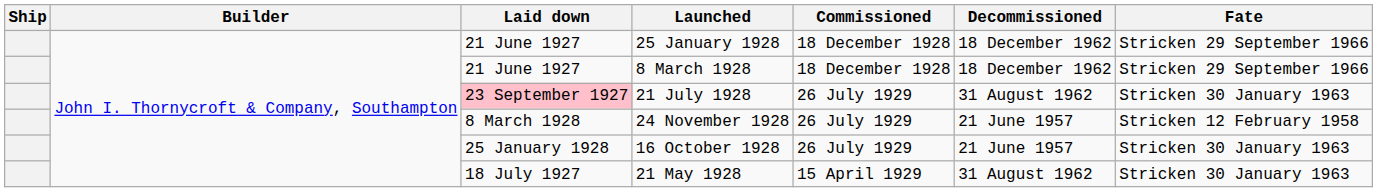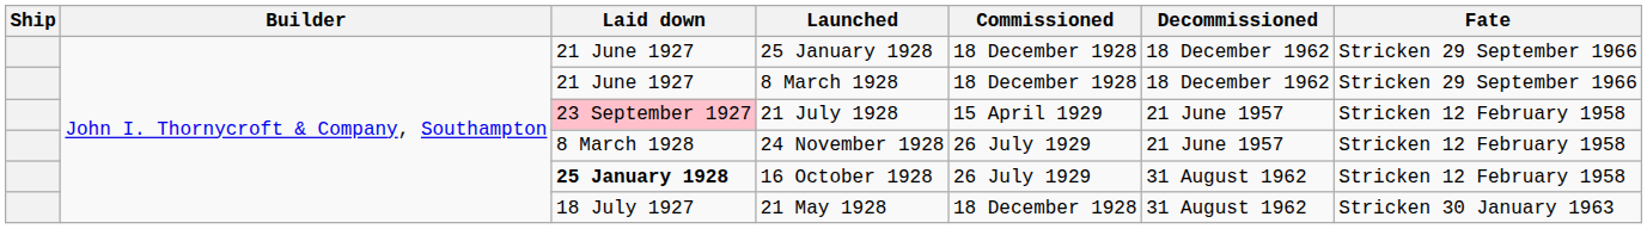 <table class="wikitable plainrowheaders">
 <tr>
 <th scope="col">Ship</th>
 <th scope="col">Builder</th>
 <th scope="col">Laid down</th>
 <th scope="col">Launched</th>
 <th scope="col">Commissioned</th>
 <th scope="col">Decommissioned</th>
 <th scope="col">Fate</th>
 </tr>
 <tr>
 <th scope="row"></th>
 <td rowspan=6><a href='#'>John I. Thornycroft & Company</a>, <a href='#'>Southampton</a></td>
 <td>21 June 1927</td>
 <td>25 January 1928</td>
 <td>18 December 1928</td>
 <td>18 December 1962</td>
 <td>Stricken 29 September 1966</td>
 </tr>
 <tr>
 <th scope="row"></th>
 <td>21 June 1927</td>
 <td>8 March 1928</td>
 <td>18 December 1928</td>
 <td>18 December 1962</td>
 <td>Stricken 29 September 1966</td>
 </tr>
 <tr>
 <th scope="row"></th>
 <td style="background: pink;">23 September 1927</td>
 <td>21 July 1928</td>
-<td>26 July 1929</td>
-<td>31 August 1962</td>
-<td>Stricken 30 January 1963</td>
+<td>15 April 1929</td>
+<td>21 June 1957</td>
+<td>Stricken 12 February 1958</td>
 </tr>
 <tr>
 <th scope="row"></th>
 <td>8 March 1928</td>
 <td>24 November 1928</td>
 <td>26 July 1929</td>
 <td>21 June 1957</td>
 <td>Stricken 12 February 1958</td>
 </tr>
 <tr>
 <th scope="row"></th>
-<td>25 January 1928</td>
+<td><strong>25 January 1928</strong></td>
 <td>16 October 1928</td>
 <td>26 July 1929</td>
-<td>21 June 1957</td>
-<td>Stricken 30 January 1963</td>
+<td>31 August 1962</td>
+<td>Stricken 12 February 1958</td>
 </tr>
 <tr>
 <th scope="row"></th>
 <td>18 July 1927</td>
 <td>21 May 1928</td>
-<td>15 April 1929</td>
+<td>18 December 1928</td>
 <td>31 August 1962</td>
 <td>Stricken 30 January 1963</td>
 </tr>
 </table>
